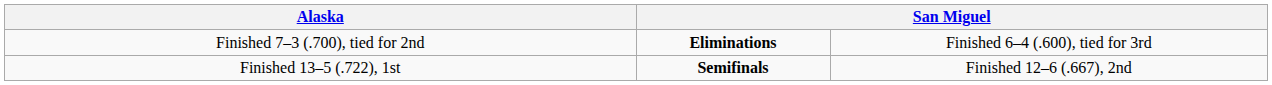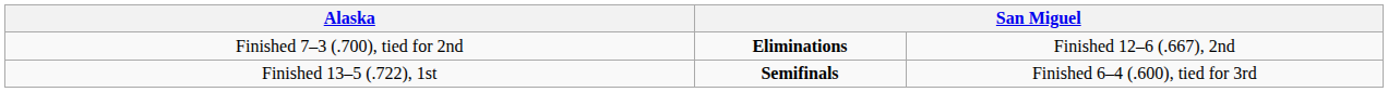 <table class="wikitable" style="width:100%;">
 <tr align=center>
 <th colspan="2" style="width:45%;"><a href='#'>Alaska</a></th>
 <th colspan="2" style="width:45%;"><a href='#'>San Miguel</a></th>
 </tr>
 <tr align=center>
 <td>Finished 7–3 (.700), tied for 2nd</td>
 <td colspan=2><strong>Eliminations</strong></td>
-<td>Finished 6–4 (.600), tied for 3rd</td>
+<td>Finished 12–6 (.667), 2nd</td>
 </tr>
 <tr align=center>
 <td rowspan=2>Finished 13–5 (.722), 1st</td>
 <td colspan=2><strong>Semifinals</strong></td>
-<td>Finished 12–6 (.667), 2nd</td>
+<td>Finished 6–4 (.600), tied for 3rd</td>
 </tr>
 </table>
